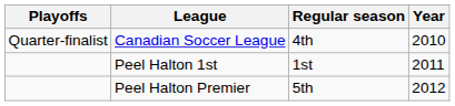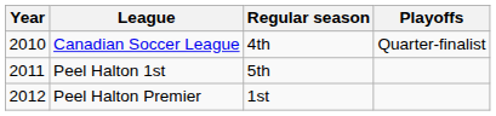 <table class="wikitable">
 <tr>
-<th>Playoffs</th>
+<th>Year</th>
 <th>League</th>
 <th>Regular season</th>
-<th>Year</th>
+<th>Playoffs</th>
 </tr>
 <tr>
-<td>Quarter-finalist</td>
+<td>2010</td>
 <td><a href='#'>Canadian Soccer League</a></td>
 <td>4th</td>
-<td>2010</td>
+<td>Quarter-finalist</td>
 </tr>
 <tr>
+<td>2011</td>
+<td>Peel Halton 1st</td>
+<td>5th</td>
 <td></td>
-<td>Peel Halton 1st</td>
-<td>1st</td>
-<td>2011</td>
 </tr>
 <tr>
+<td>2012</td>
+<td>Peel Halton Premier </td>
+<td>1st</td>
 <td></td>
-<td>Peel Halton Premier </td>
-<td>5th</td>
-<td>2012</td>
 </tr>
 </table>
